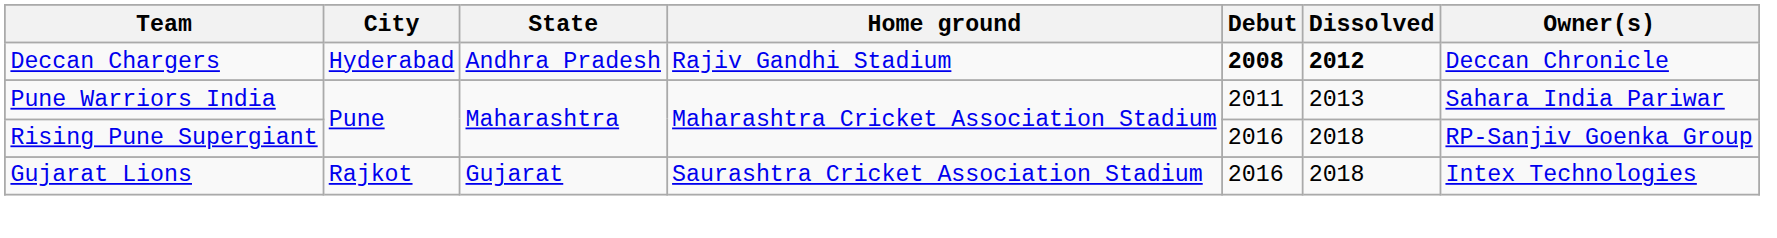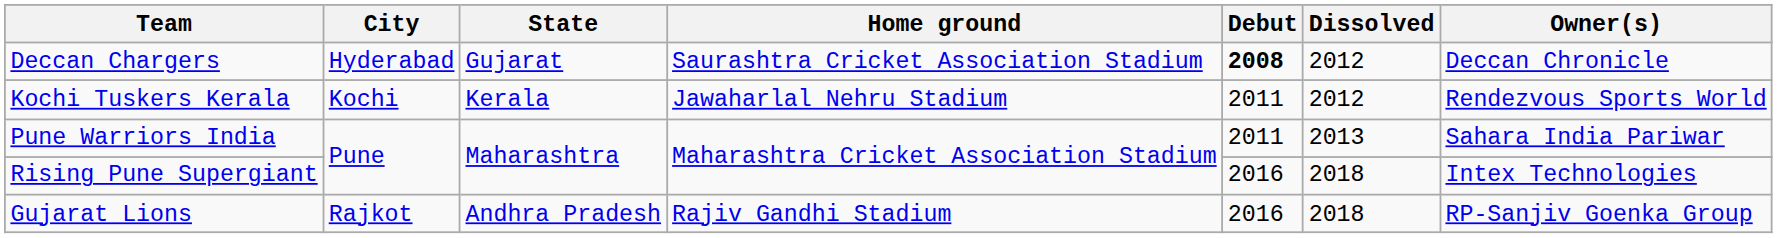 <table class="wikitable">
 <tr>
 <th>Team</th>
 <th>City</th>
 <th>State</th>
 <th>Home ground</th>
 <th>Debut</th>
 <th>Dissolved</th>
 <th>Owner(s)</th>
 </tr>
 <tr>
 <td><a href='#'>Deccan Chargers</a></td>
 <td><a href='#'>Hyderabad</a></td>
-<td><a href='#'>Andhra Pradesh</a></td>
-<td><a href='#'>Rajiv Gandhi Stadium</a></td>
+<td><a href='#'>Gujarat</a></td>
+<td><a href='#'>Saurashtra Cricket Association Stadium</a></td>
 <td text-align:center;><strong>2008</strong></td>
-<td text-align:center;><strong>2012</strong></td>
+<td text-align:center;>2012</td>
 <td><a href='#'>Deccan Chronicle</a></td>
+</tr>
+<tr>
+<td><a href='#'>Kochi Tuskers Kerala</a></td>
+<td><a href='#'>Kochi</a></td>
+<td><a href='#'>Kerala</a></td>
+<td><a href='#'>Jawaharlal Nehru Stadium</a></td>
+<td text-align:center;>2011</td>
+<td text-align:center;>2012</td>
+<td><a href='#'>Rendezvous Sports World</a></td>
 </tr>
 <tr>
 <td><a href='#'>Pune Warriors India</a></td>
 <td rowspan="2"><a href='#'>Pune</a></td>
 <td rowspan="2"><a href='#'>Maharashtra</a></td>
 <td rowspan="2"><a href='#'>Maharashtra Cricket Association Stadium</a></td>
 <td text-align:center;>2011</td>
 <td text-align:center;>2013</td>
 <td><a href='#'>Sahara India Pariwar</a></td>
 </tr>
 <tr>
 <td><a href='#'>Rising Pune Supergiant</a></td>
 <td text-align:center;>2016</td>
 <td text-align:center;>2018</td>
-<td><a href='#'>RP-Sanjiv Goenka Group</a></td>
+<td><a href='#'>Intex Technologies</a></td>
 </tr>
 <tr>
 <td><a href='#'>Gujarat Lions</a></td>
 <td><a href='#'>Rajkot</a></td>
-<td><a href='#'>Gujarat</a></td>
-<td><a href='#'>Saurashtra Cricket Association Stadium</a></td>
+<td><a href='#'>Andhra Pradesh</a></td>
+<td><a href='#'>Rajiv Gandhi Stadium</a></td>
 <td text-align:center;>2016</td>
 <td text-align:center;>2018</td>
-<td><a href='#'>Intex Technologies</a></td>
+<td><a href='#'>RP-Sanjiv Goenka Group</a></td>
 </tr>
 </table>
